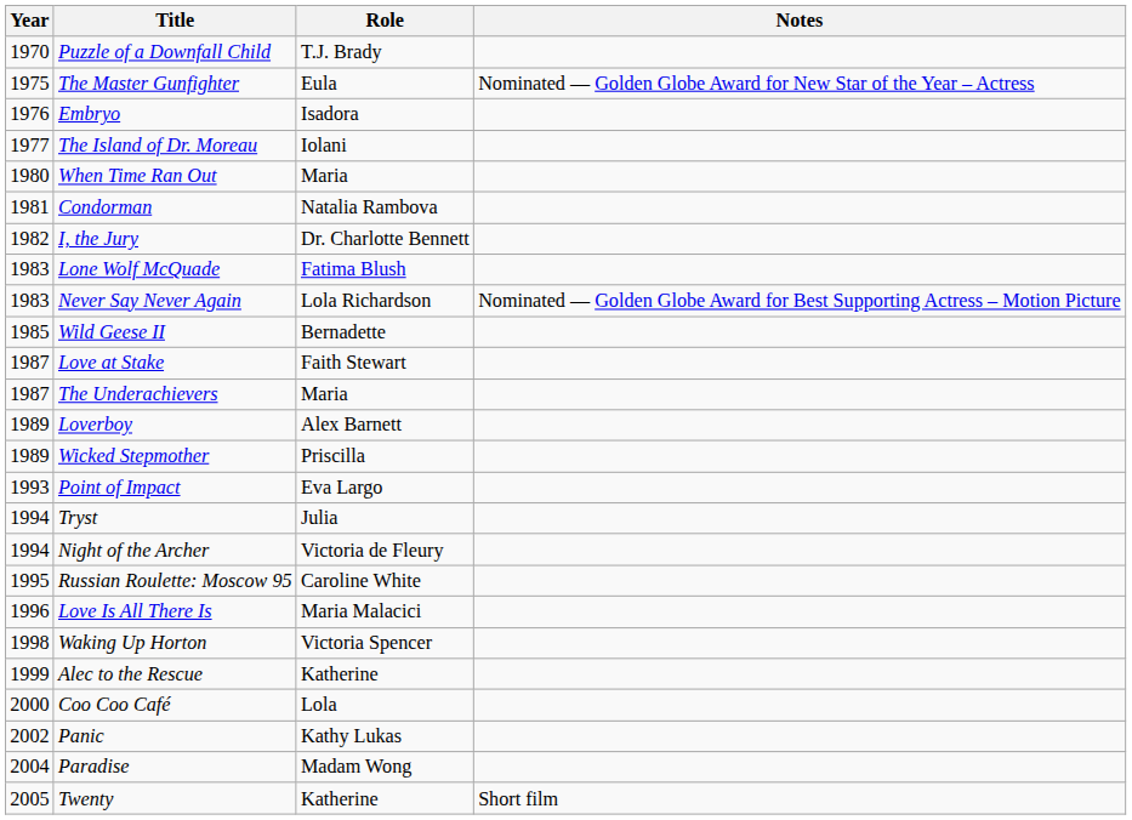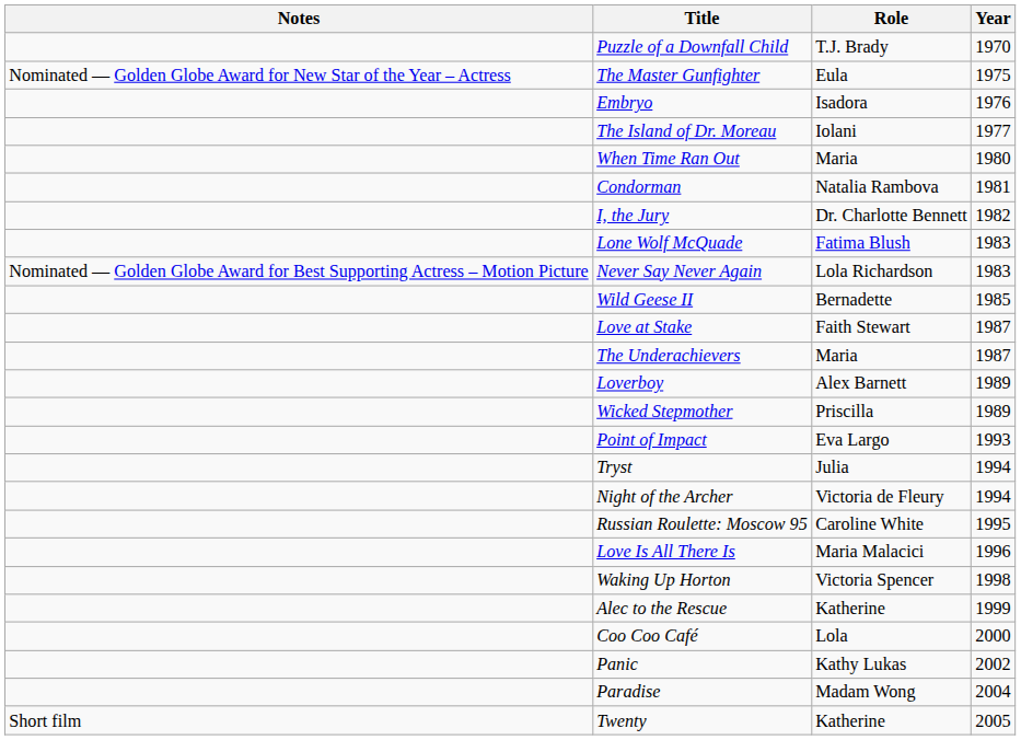 <table class="wikitable sortable">
 <tr>
-<th>Year</th>
+<th class="unsortable">Notes</th>
 <th>Title</th>
 <th>Role</th>
-<th class="unsortable">Notes</th>
+<th>Year</th>
 </tr>
 <tr>
-<td>1970</td>
+<td></td>
 <td><em><a href='#'>Puzzle of a Downfall Child</a></em></td>
 <td>T.J. Brady</td>
-<td></td>
+<td>1970</td>
 </tr>
 <tr>
-<td>1975</td>
+<td>Nominated — <a href='#'>Golden Globe Award for New Star of the Year – Actress</a></td>
 <td><em><a href='#'>The Master Gunfighter</a></em></td>
 <td>Eula</td>
-<td>Nominated — <a href='#'>Golden Globe Award for New Star of the Year – Actress</a></td>
+<td>1975</td>
 </tr>
 <tr>
-<td>1976</td>
+<td></td>
 <td><em><a href='#'>Embryo</a></em></td>
 <td>Isadora</td>
-<td></td>
+<td>1976</td>
 </tr>
 <tr>
-<td>1977</td>
+<td></td>
 <td><em><a href='#'>The Island of Dr. Moreau</a></em></td>
 <td>Iolani</td>
-<td></td>
+<td>1977</td>
 </tr>
 <tr>
-<td>1980</td>
+<td></td>
 <td><em><a href='#'>When Time Ran Out</a></em></td>
 <td>Maria</td>
-<td></td>
+<td>1980</td>
 </tr>
 <tr>
-<td>1981</td>
+<td></td>
 <td><em><a href='#'>Condorman</a></em></td>
 <td>Natalia Rambova</td>
-<td></td>
+<td>1981</td>
 </tr>
 <tr>
-<td>1982</td>
+<td></td>
 <td><em><a href='#'>I, the Jury</a></em></td>
 <td>Dr. Charlotte Bennett</td>
-<td></td>
+<td>1982</td>
 </tr>
 <tr>
-<td>1983</td>
+<td></td>
 <td><em><a href='#'>Lone Wolf McQuade</a></em></td>
 <td><a href='#'>Fatima Blush</a></td>
-<td></td>
+<td>1983</td>
 </tr>
 <tr>
-<td>1983</td>
+<td>Nominated — <a href='#'>Golden Globe Award for Best Supporting Actress – Motion Picture</a></td>
 <td><em><a href='#'>Never Say Never Again</a></em></td>
 <td>Lola Richardson</td>
-<td>Nominated — <a href='#'>Golden Globe Award for Best Supporting Actress – Motion Picture</a></td>
+<td>1983</td>
 </tr>
 <tr>
-<td>1985</td>
+<td></td>
 <td><em><a href='#'>Wild Geese II</a></em></td>
 <td>Bernadette</td>
-<td></td>
+<td>1985</td>
 </tr>
 <tr>
-<td>1987</td>
+<td></td>
 <td><em><a href='#'>Love at Stake</a></em></td>
 <td>Faith Stewart</td>
-<td></td>
+<td>1987</td>
 </tr>
 <tr>
-<td>1987</td>
+<td></td>
 <td><em><a href='#'>The Underachievers</a></em></td>
 <td>Maria</td>
-<td></td>
+<td>1987</td>
 </tr>
 <tr>
-<td>1989</td>
+<td></td>
 <td><em><a href='#'>Loverboy</a></em></td>
 <td>Alex Barnett</td>
-<td></td>
+<td>1989</td>
 </tr>
 <tr>
-<td>1989</td>
+<td></td>
 <td><em><a href='#'>Wicked Stepmother</a></em></td>
 <td>Priscilla</td>
-<td></td>
+<td>1989</td>
 </tr>
 <tr>
-<td>1993</td>
+<td></td>
 <td><em><a href='#'>Point of Impact</a></em></td>
 <td>Eva Largo</td>
-<td></td>
+<td>1993</td>
 </tr>
 <tr>
-<td>1994</td>
+<td></td>
 <td><em>Tryst</em></td>
 <td>Julia</td>
-<td></td>
+<td>1994</td>
 </tr>
 <tr>
-<td>1994</td>
+<td></td>
 <td><em>Night of the Archer</em></td>
 <td>Victoria de Fleury</td>
-<td></td>
+<td>1994</td>
 </tr>
 <tr>
-<td>1995</td>
+<td></td>
 <td><em>Russian Roulette: Moscow 95</em></td>
 <td>Caroline White</td>
-<td></td>
+<td>1995</td>
 </tr>
 <tr>
-<td>1996</td>
+<td></td>
 <td><em><a href='#'>Love Is All There Is</a></em></td>
 <td>Maria Malacici</td>
-<td></td>
+<td>1996</td>
 </tr>
 <tr>
-<td>1998</td>
+<td></td>
 <td><em>Waking Up Horton</em></td>
 <td>Victoria Spencer</td>
-<td></td>
+<td>1998</td>
 </tr>
 <tr>
-<td>1999</td>
+<td></td>
 <td><em>Alec to the Rescue</em></td>
 <td>Katherine</td>
-<td></td>
+<td>1999</td>
 </tr>
 <tr>
-<td>2000</td>
+<td></td>
 <td><em>Coo Coo Café</em></td>
 <td>Lola</td>
-<td></td>
+<td>2000</td>
 </tr>
 <tr>
-<td>2002</td>
+<td></td>
 <td><em>Panic</em></td>
 <td>Kathy Lukas</td>
-<td></td>
+<td>2002</td>
 </tr>
 <tr>
-<td>2004</td>
+<td></td>
 <td><em>Paradise</em></td>
 <td>Madam Wong</td>
-<td></td>
+<td>2004</td>
 </tr>
 <tr>
-<td>2005</td>
+<td>Short film</td>
 <td><em>Twenty</em></td>
 <td>Katherine</td>
-<td>Short film</td>
+<td>2005</td>
 </tr>
 </table>
